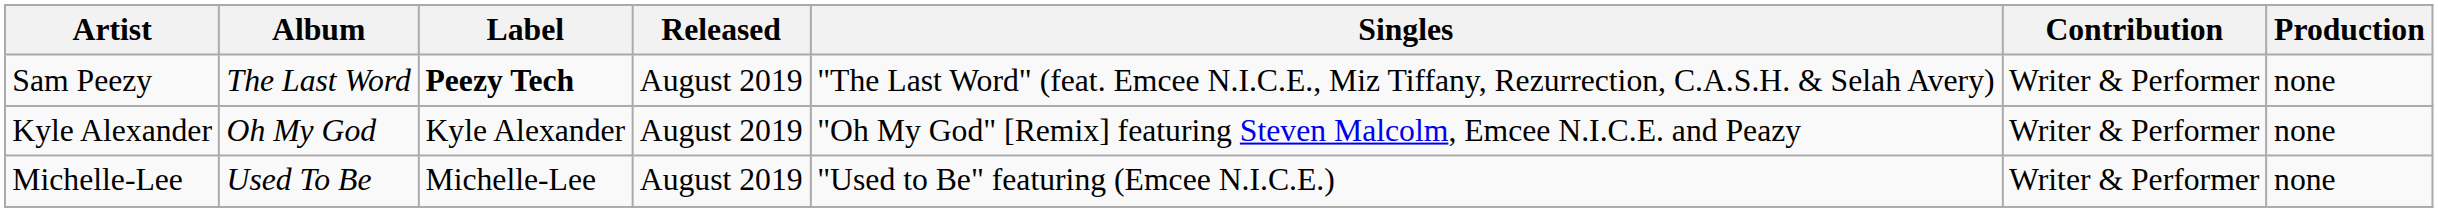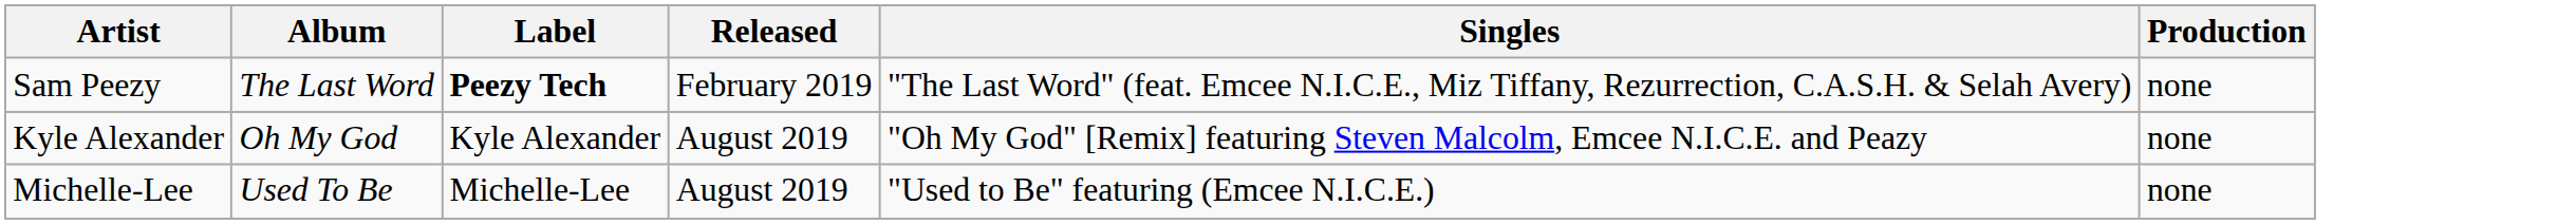 <table class="wikitable">
 <tr>
 <th>Artist</th>
 <th>Album</th>
 <th>Label</th>
 <th>Released</th>
 <th>Singles</th>
-<th>Contribution</th>
 <th>Production</th>
 </tr>
 <tr>
 <td>Sam Peezy</td>
 <td><em>The Last Word</em></td>
 <td><strong>Peezy Tech</strong></td>
-<td>August 2019</td>
+<td>February 2019</td>
 <td>"The Last Word" (feat. Emcee N.I.C.E., Miz Tiffany, Rezurrection, C.A.S.H. & Selah Avery)</td>
-<td>Writer & Performer</td>
 <td>none</td>
 </tr>
 <tr>
 <td>Kyle Alexander</td>
 <td><em>Oh My God</em></td>
 <td>Kyle Alexander</td>
 <td>August 2019</td>
 <td>"Oh My God" [Remix] featuring <a href='#'>Steven Malcolm</a>, Emcee N.I.C.E. and Peazy</td>
-<td>Writer & Performer</td>
 <td>none</td>
 </tr>
 <tr>
 <td>Michelle-Lee</td>
 <td><em>Used To Be</em></td>
 <td>Michelle-Lee</td>
 <td>August 2019</td>
 <td>"Used to Be" featuring (Emcee N.I.C.E.)</td>
-<td>Writer & Performer</td>
 <td>none</td>
 </tr>
 </table>
